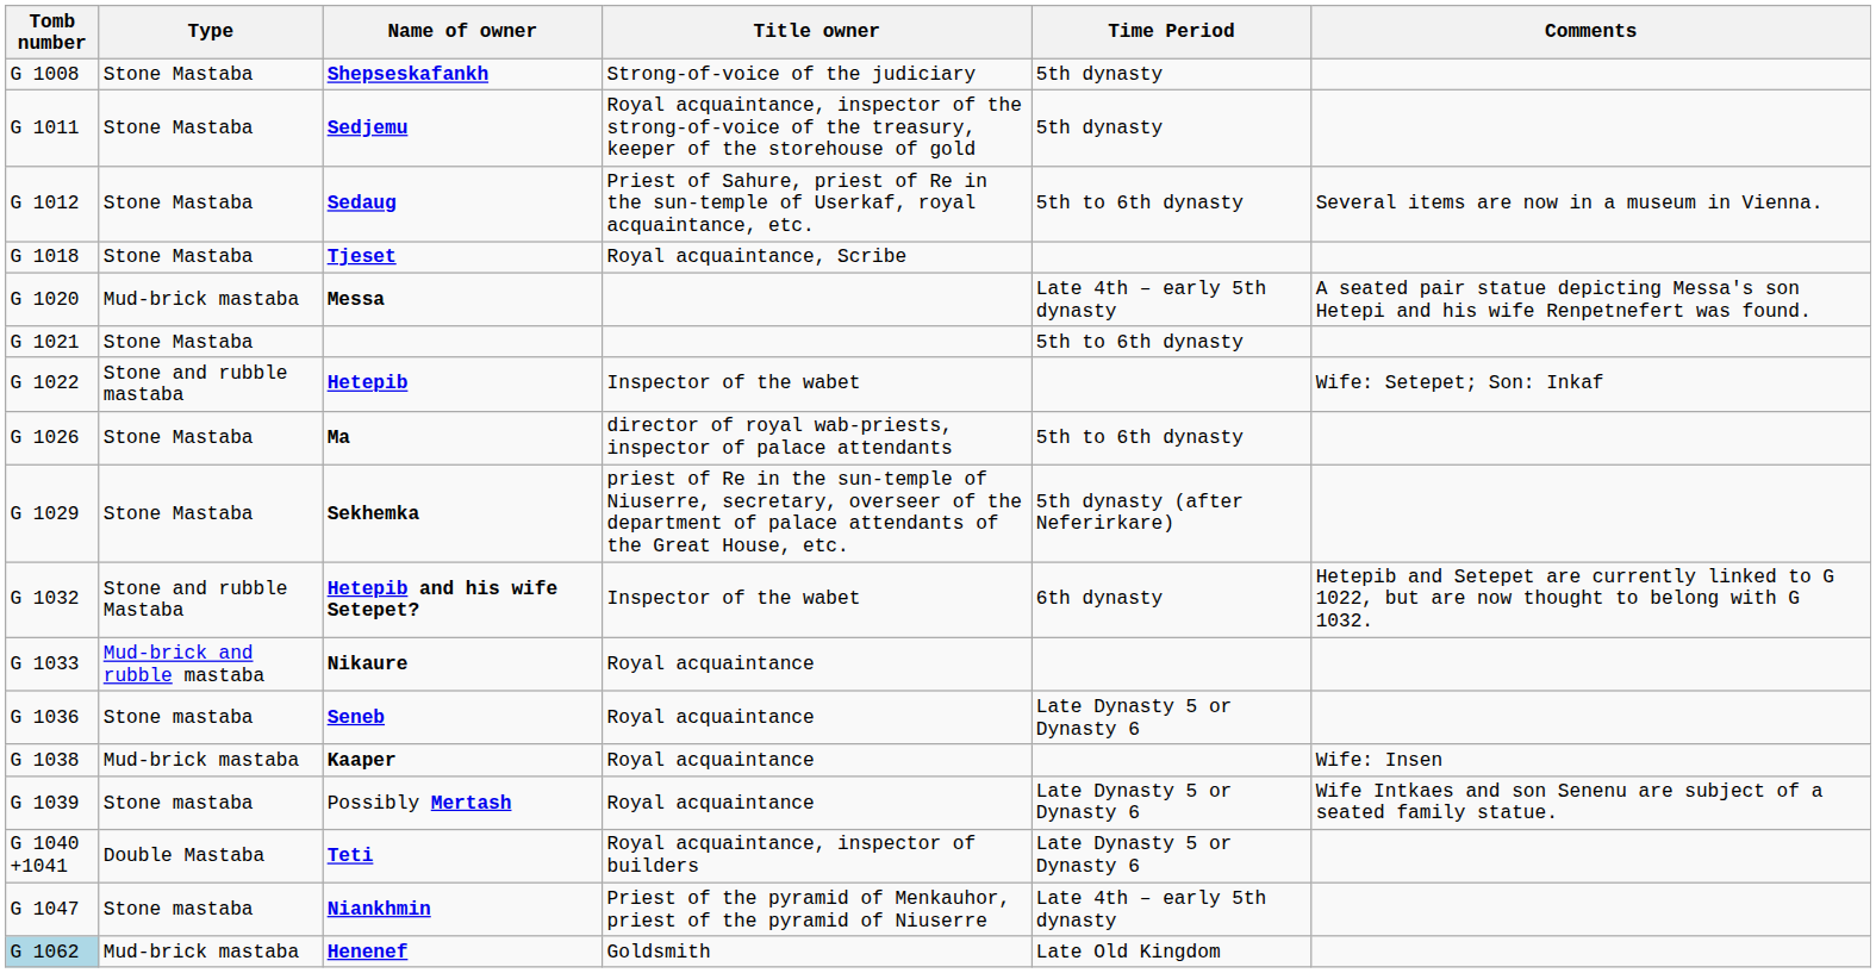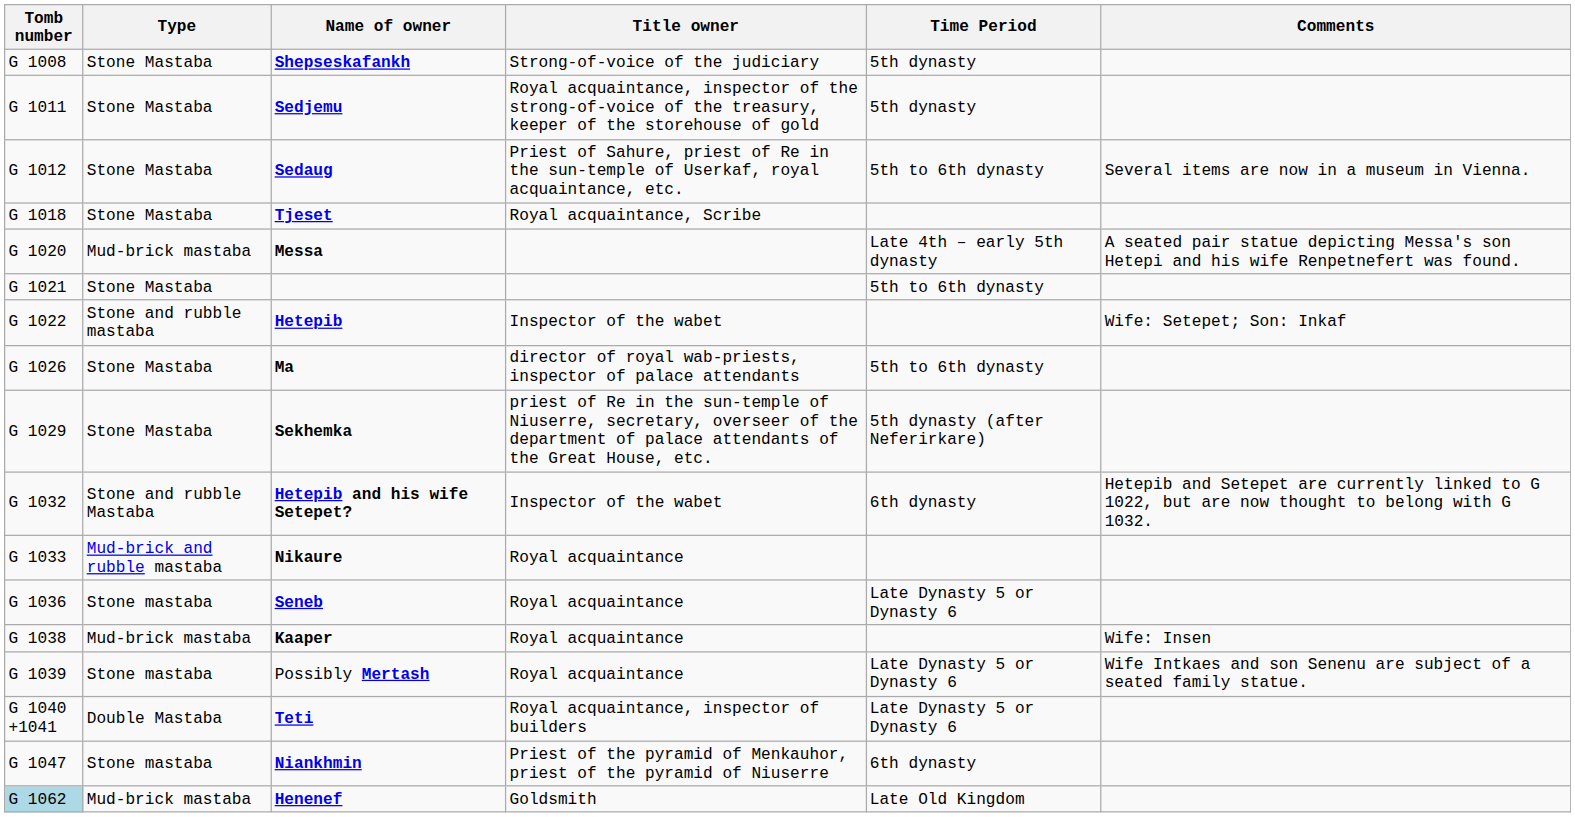 <table class="wikitable" style="width: 100%;">
 <tr>
 <th width="5%">Tomb number</th>
 <th width="12%">Type</th>
 <th width="15%">Name of owner</th>
 <th width="23%">Title owner</th>
 <th width="15%">Time Period</th>
 <th width="30%">Comments</th>
 </tr>
 <tr>
 <td>G 1008</td>
 <td>Stone Mastaba</td>
 <td><strong><a href='#'>Shepseskafankh</a></strong></td>
 <td>Strong-of-voice of the judiciary</td>
 <td>5th dynasty</td>
 <td></td>
 </tr>
 <tr>
 <td>G 1011</td>
 <td>Stone Mastaba</td>
 <td><strong><a href='#'>Sedjemu</a></strong></td>
 <td>Royal acquaintance, inspector of the strong-of-voice of the treasury, keeper of the storehouse of gold</td>
 <td>5th dynasty</td>
 <td></td>
 </tr>
 <tr>
 <td>G 1012</td>
 <td>Stone Mastaba</td>
 <td><strong><a href='#'>Sedaug</a></strong></td>
 <td>Priest of Sahure, priest of Re in the sun-temple of Userkaf, royal acquaintance, etc.</td>
 <td>5th to 6th dynasty</td>
 <td>Several items are now in a museum in Vienna.</td>
 </tr>
 <tr>
 <td>G 1018</td>
 <td>Stone Mastaba</td>
 <td><strong><a href='#'>Tjeset</a></strong></td>
 <td>Royal acquaintance, Scribe</td>
 <td></td>
 <td></td>
 </tr>
 <tr>
 <td>G 1020</td>
 <td>Mud-brick mastaba</td>
 <td><strong>Messa</strong></td>
 <td></td>
 <td>Late 4th – early 5th dynasty</td>
 <td>A seated pair statue depicting Messa's son Hetepi and his wife Renpetnefert was found.</td>
 </tr>
 <tr>
 <td>G 1021</td>
 <td>Stone Mastaba</td>
 <td></td>
 <td></td>
 <td>5th to 6th dynasty</td>
 <td></td>
 </tr>
 <tr>
 <td>G 1022</td>
 <td>Stone and rubble mastaba</td>
 <td><strong><a href='#'>Hetepib</a></strong></td>
 <td>Inspector of the wabet</td>
 <td></td>
 <td>Wife: Setepet; Son: Inkaf</td>
 </tr>
 <tr>
 <td>G 1026</td>
 <td>Stone Mastaba</td>
 <td><strong>Ma</strong></td>
 <td>director of royal wab-priests, inspector of palace attendants</td>
 <td>5th to 6th dynasty</td>
 <td></td>
 </tr>
 <tr>
 <td>G 1029</td>
 <td>Stone Mastaba</td>
 <td><strong>Sekhemka</strong></td>
 <td>priest of Re in the sun-temple of Niuserre, secretary, overseer of the department of palace attendants of the Great House, etc.</td>
 <td>5th dynasty (after Neferirkare)</td>
 <td></td>
 </tr>
 <tr>
 <td>G 1032</td>
 <td>Stone and rubble Mastaba</td>
 <td><strong><a href='#'>Hetepib</a> and his wife Setepet?</strong></td>
 <td>Inspector of the wabet</td>
 <td>6th dynasty</td>
 <td>Hetepib and Setepet are currently linked to G 1022, but are now thought to belong with G 1032.</td>
 </tr>
 <tr>
 <td>G 1033</td>
 <td><a href='#'>Mud-brick and rubble</a> mastaba</td>
 <td><strong>Nikaure</strong></td>
 <td>Royal acquaintance</td>
 <td></td>
 <td></td>
 </tr>
 <tr>
 <td>G 1036</td>
 <td>Stone mastaba</td>
 <td><strong><a href='#'>Seneb</a></strong></td>
 <td>Royal acquaintance</td>
 <td>Late Dynasty 5 or Dynasty 6</td>
 <td></td>
 </tr>
 <tr>
 <td>G 1038</td>
 <td>Mud-brick mastaba</td>
 <td><strong>Kaaper</strong></td>
 <td>Royal acquaintance</td>
 <td></td>
 <td>Wife: Insen</td>
 </tr>
 <tr>
 <td>G 1039</td>
 <td>Stone mastaba</td>
 <td>Possibly <strong><a href='#'>Mertash</a></strong></td>
 <td>Royal acquaintance</td>
 <td>Late Dynasty 5 or Dynasty 6</td>
 <td>Wife Intkaes and son Senenu are subject of a seated family statue.</td>
 </tr>
 <tr>
 <td>G 1040 +1041</td>
 <td>Double Mastaba</td>
 <td><strong><a href='#'>Teti</a></strong></td>
 <td>Royal acquaintance, inspector of builders</td>
 <td>Late Dynasty 5 or Dynasty 6</td>
 <td></td>
 </tr>
 <tr>
 <td>G 1047</td>
 <td>Stone mastaba</td>
 <td><strong><a href='#'>Niankhmin</a></strong></td>
 <td>Priest of the pyramid of Menkauhor, priest of the pyramid of Niuserre</td>
-<td>Late 4th – early 5th dynasty</td>
+<td>6th dynasty</td>
 <td></td>
 </tr>
 <tr>
 <td style="background: lightblue;">G 1062</td>
 <td>Mud-brick mastaba</td>
 <td><strong><a href='#'>Henenef</a></strong></td>
 <td>Goldsmith</td>
 <td>Late Old Kingdom</td>
 <td></td>
 </tr>
 </table>
